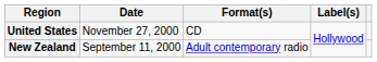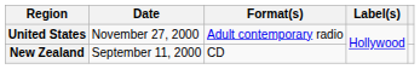 <table class="wikitable plainrowheaders">
 <tr>
 <th scope="col">Region</th>
 <th scope="col">Date</th>
 <th scope="col">Format(s)</th>
 <th scope="col">Label(s)</th>
 <th scope="col"></th>
 </tr>
 <tr>
 <th scope="row">United States</th>
 <td>November 27, 2000</td>
-<td>CD</td>
+<td><a href='#'>Adult contemporary</a> radio</td>
 <td rowspan="2"><a href='#'>Hollywood</a></td>
 <td></td>
 </tr>
 <tr>
 <th scope="row">New Zealand</th>
 <td>September 11, 2000</td>
-<td><a href='#'>Adult contemporary</a> radio</td>
+<td>CD</td>
 <td></td>
 </tr>
 </table>
